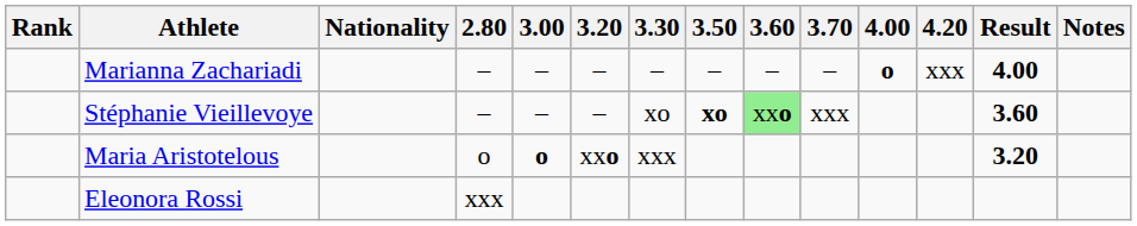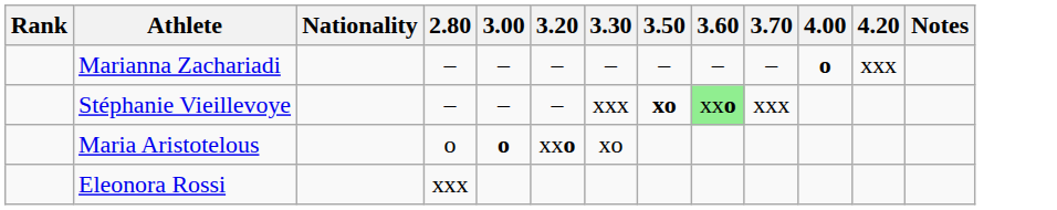 <table class="wikitable sortable" style="text-align:center; font-size:95%">
 <tr>
 <th>Rank</th>
 <th>Athlete</th>
 <th>Nationality</th>
 <th>2.80</th>
 <th>3.00</th>
 <th>3.20</th>
 <th>3.30</th>
 <th>3.50</th>
 <th>3.60</th>
 <th>3.70</th>
 <th>4.00</th>
 <th>4.20</th>
-<th>Result</th>
 <th>Notes</th>
 </tr>
 <tr>
 <td></td>
 <td align="left"><a href='#'>Marianna Zachariadi</a></td>
 <td align=left></td>
 <td>–</td>
 <td>–</td>
 <td>–</td>
 <td>–</td>
 <td>–</td>
 <td>–</td>
 <td>–</td>
 <td><strong>o</strong></td>
 <td>xxx</td>
-<td><strong>4.00</strong></td>
 <td></td>
 </tr>
 <tr>
 <td></td>
 <td align="left"><a href='#'>Stéphanie Vieillevoye</a></td>
 <td align=left></td>
 <td>–</td>
 <td>–</td>
 <td>–</td>
-<td>xo</td>
+<td>xxx</td>
 <td><strong>xo</strong></td>
 <td style="background: lightgreen;">xx<strong>o</strong></td>
 <td>xxx</td>
 <td></td>
 <td></td>
-<td><strong>3.60</strong></td>
 <td></td>
 </tr>
 <tr>
 <td></td>
 <td align="left"><a href='#'>Maria Aristotelous</a></td>
 <td align=left></td>
 <td>o</td>
 <td><strong>o</strong></td>
 <td>xx<strong>o</strong></td>
-<td>xxx</td>
+<td>xo</td>
 <td></td>
 <td></td>
 <td></td>
 <td></td>
 <td></td>
-<td><strong>3.20</strong></td>
 <td></td>
 </tr>
 <tr>
 <td></td>
 <td align="left"><a href='#'>Eleonora Rossi</a></td>
 <td align=left></td>
 <td>xxx</td>
 <td></td>
 <td></td>
 <td></td>
 <td></td>
 <td></td>
 <td></td>
 <td></td>
 <td></td>
-<td><strong></strong></td>
 <td></td>
 </tr>
 </table>
